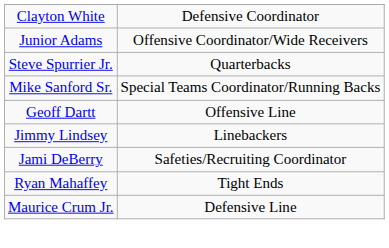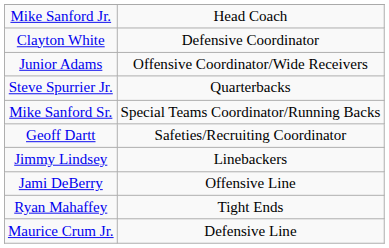 <table class="wikitable">
 <tr>
+</tr>
+<tr align="center">
+<td><a href='#'>Mike Sanford Jr.</a></td>
+<td>Head Coach</td>
 </tr>
 <tr align="center">
 <td><a href='#'>Clayton White</a></td>
 <td>Defensive Coordinator</td>
 </tr>
 <tr align="center">
 <td><a href='#'>Junior Adams</a></td>
 <td>Offensive Coordinator/Wide Receivers</td>
 </tr>
 <tr align="center">
 <td><a href='#'>Steve Spurrier Jr.</a></td>
 <td>Quarterbacks</td>
 </tr>
 <tr align="center">
 <td><a href='#'>Mike Sanford Sr.</a></td>
 <td>Special Teams Coordinator/Running Backs</td>
 </tr>
 <tr align="center">
 <td><a href='#'>Geoff Dartt</a></td>
-<td>Offensive Line</td>
+<td>Safeties/Recruiting Coordinator</td>
 </tr>
 <tr align="center">
 <td><a href='#'>Jimmy Lindsey</a></td>
 <td>Linebackers</td>
 </tr>
 <tr align="center">
 <td><a href='#'>Jami DeBerry</a></td>
-<td>Safeties/Recruiting Coordinator</td>
+<td>Offensive Line</td>
 </tr>
 <tr align="center">
 <td><a href='#'>Ryan Mahaffey</a></td>
 <td>Tight Ends</td>
 </tr>
 <tr align="center">
 <td><a href='#'>Maurice Crum Jr.</a></td>
 <td>Defensive Line</td>
 </tr>
 </table>
